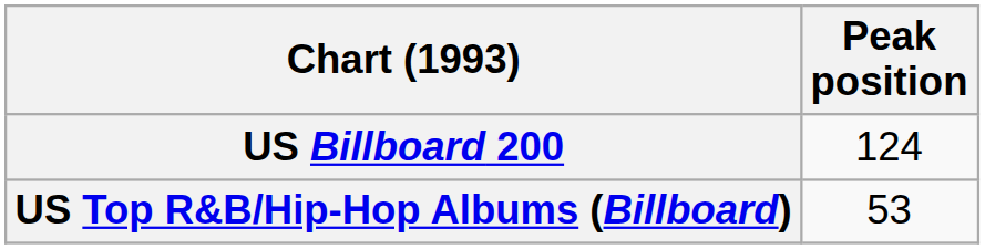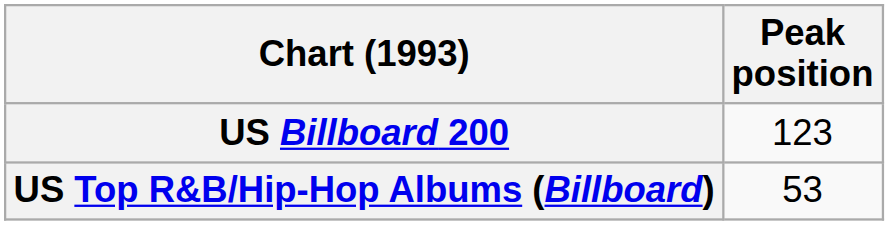 <table class="wikitable sortable plainrowheaders" style="text-align:center">
 <tr>
 <th scope="col">Chart (1993)</th>
 <th scope="col">Peak<br> position</th>
 </tr>
 <tr>
 <th scope="row">US <a href='#'><em>Billboard</em> 200</a></th>
-<td>124</td>
+<td>123</td>
 </tr>
 <tr>
 <th scope="row">US <a href='#'>Top R&B/Hip-Hop Albums</a> (<em><a href='#'>Billboard</a></em>)</th>
 <td>53</td>
 </tr>
 </table>
